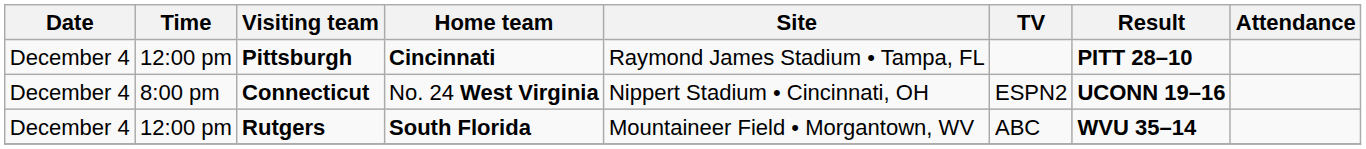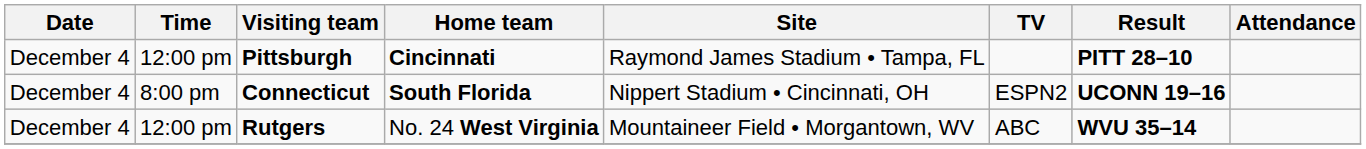 <table class="wikitable" style="font-size:95%;">
 <tr>
 <th>Date</th>
 <th>Time</th>
 <th>Visiting team</th>
 <th>Home team</th>
 <th>Site</th>
 <th>TV</th>
 <th>Result</th>
 <th>Attendance</th>
 </tr>
 <tr bgcolor=>
 <td>December 4</td>
 <td>12:00 pm</td>
 <td><strong>Pittsburgh</strong></td>
 <td><strong>Cincinnati</strong></td>
 <td>Raymond James Stadium • Tampa, FL</td>
 <td></td>
 <td><strong>PITT 28–10</strong></td>
 <td></td>
 </tr>
 <tr bgcolor=>
 <td>December 4</td>
 <td>8:00 pm</td>
 <td><strong>Connecticut</strong></td>
-<td>No. 24 <strong>West Virginia</strong></td>
+<td><strong>South Florida</strong></td>
 <td>Nippert Stadium • Cincinnati, OH</td>
 <td>ESPN2</td>
 <td><strong>UCONN 19–16</strong></td>
 <td></td>
 </tr>
 <tr bgcolor=>
 <td>December 4</td>
 <td>12:00 pm</td>
 <td><strong>Rutgers</strong></td>
-<td><strong>South Florida</strong></td>
+<td>No. 24 <strong>West Virginia</strong></td>
 <td>Mountaineer Field • Morgantown, WV</td>
 <td>ABC</td>
 <td><strong>WVU 35–14</strong></td>
 <td></td>
 </tr>
 <tr>
 </tr>
 </table>
